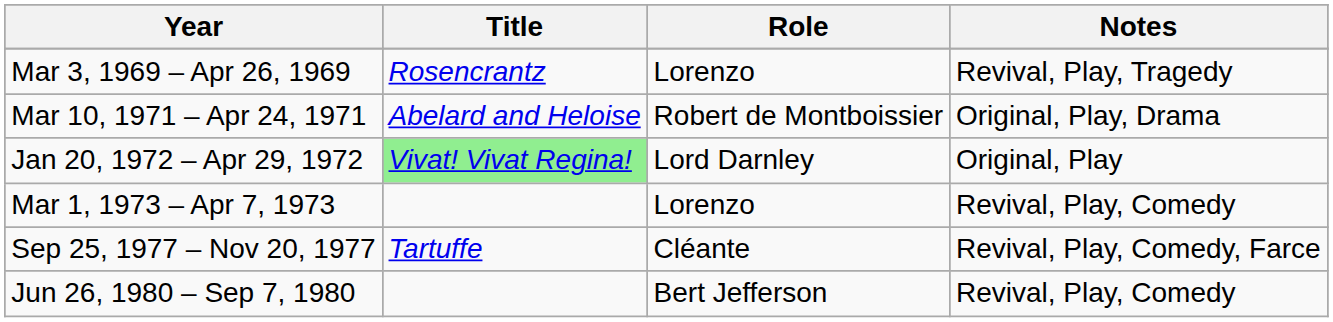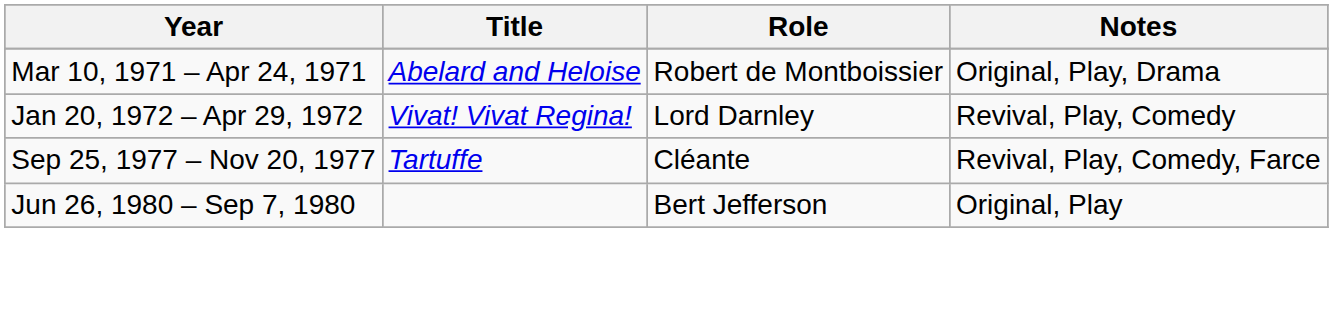 <table class="wikitable sortable">
 <tr>
 <th class="unsortable">Year</th>
 <th>Title</th>
 <th>Role</th>
 <th class="unsortable">Notes</th>
 </tr>
 <tr>
 </tr>
 <tr>
-<td>Mar 3, 1969 – Apr 26, 1969</td>
-<td><em><a href='#'>Rosencrantz</a></em></td>
-<td>Lorenzo</td>
-<td>Revival, Play, Tragedy</td>
-</tr>
-<tr>
 <td>Mar 10, 1971 – Apr 24, 1971</td>
 <td><em><a href='#'>Abelard and Heloise</a></em></td>
 <td>Robert de Montboissier</td>
 <td>Original, Play, Drama</td>
 </tr>
 <tr>
 <td>Jan 20, 1972 – Apr 29, 1972</td>
-<td style="background: lightgreen;"><em><a href='#'>Vivat! Vivat Regina!</a></em></td>
+<td><em><a href='#'>Vivat! Vivat Regina!</a></em></td>
 <td>Lord Darnley</td>
-<td>Original, Play</td>
-</tr>
-<tr>
-<td>Mar 1, 1973 – Apr 7, 1973</td>
-<td><em></em></td>
-<td>Lorenzo</td>
 <td>Revival, Play, Comedy</td>
 </tr>
 <tr>
 <td>Sep 25, 1977 – Nov 20, 1977</td>
 <td><em><a href='#'>Tartuffe</a></em></td>
 <td>Cléante</td>
 <td>Revival, Play, Comedy, Farce</td>
 </tr>
 <tr>
 <td>Jun 26, 1980 – Sep 7, 1980</td>
 <td><em></em></td>
 <td>Bert Jefferson</td>
-<td>Revival, Play, Comedy</td>
+<td>Original, Play</td>
 </tr>
 </table>
